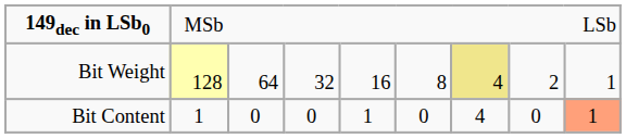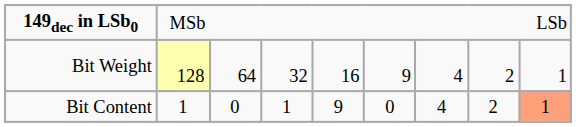 <table class="wikitable float-right" border="1" style="text-align:right; font-size: xx-small;">
 <tr>
 <td style="width:7.7em; text-align:center;"><strong>149<sub>dec</sub> in LSb<sub>0</sub></strong></td>
 <td style="width:2.4em;  border-right: hidden;">MSb</td>
 <td style="width:2.4em; border-right: hidden;"></td>
 <td style="width:2.4em; border-right: hidden;"></td>
 <td style="width:2.4em; border-right: hidden;"></td>
 <td style="width:2.4em; border-right: hidden;"></td>
 <td style="width:2.4em; border-right: hidden;"></td>
 <td style="width:2.4em; border-right: hidden;"></td>
 <td style="width:2.4em;">LSb</td>
 </tr>
 <tr>
 <td>Bit Weight</td>
 <td style="background:#FFFFB0"><br>128</td>
 <td><br>64</td>
 <td><br>32</td>
 <td><br>16</td>
-<td><br>8</td>
-<td style="background: khaki;"><br>4</td>
+<td><br>9</td>
+<td><br>4</td>
 <td><br>2</td>
 <td><br>1</td>
 </tr>
 <tr>
 <td>Bit Content</td>
 <td style="text-align:center;">1</td>
 <td style="text-align:center;">0</td>
-<td style="text-align:center;">0</td>
 <td style="text-align:center;">1</td>
+<td style="text-align:center;">9</td>
 <td style="text-align:center;">0</td>
 <td style="text-align:center;">4</td>
-<td style="text-align:center;">0</td>
+<td style="text-align:center;">2</td>
 <td style="background: lightsalmon; text-align:center">1</td>
 </tr>
 </table>
